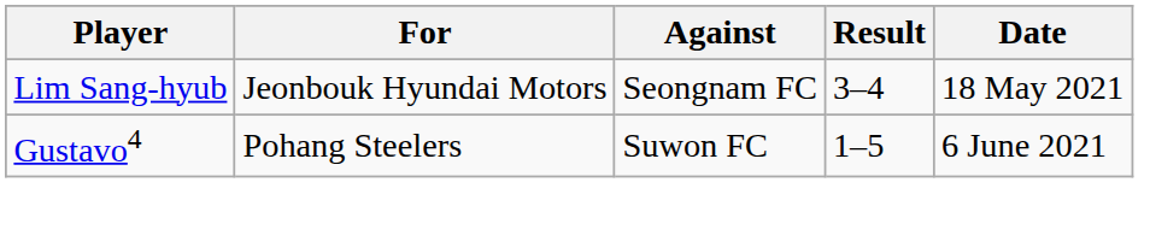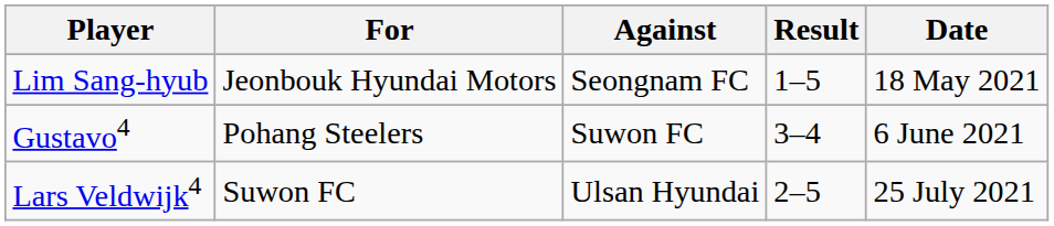 <table class="wikitable">
 <tr>
 <th>Player</th>
 <th>For</th>
 <th>Against</th>
 <th>Result</th>
 <th>Date</th>
 </tr>
 <tr>
 <td> <a href='#'>Lim Sang-hyub</a></td>
 <td>Jeonbouk Hyundai Motors</td>
 <td>Seongnam FC</td>
-<td>3–4</td>
+<td>1–5</td>
 <td>18 May 2021</td>
 </tr>
 <tr>
 <td> <a href='#'>Gustavo</a><sup>4</sup></td>
 <td>Pohang Steelers</td>
 <td>Suwon FC</td>
-<td>1–5</td>
+<td>3–4</td>
 <td>6 June 2021</td>
 </tr>
+<tr>
+<td> <a href='#'>Lars Veldwijk</a><sup>4</sup></td>
+<td>Suwon FC</td>
+<td>Ulsan Hyundai</td>
+<td>2–5</td>
+<td>25 July 2021</td>
+</tr>
 </table>
